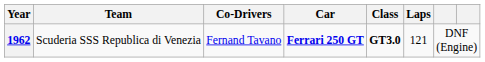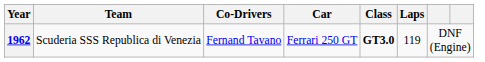 <table class="wikitable" style="text-align:center; font-size:90%">
 <tr>
 <th>Year</th>
 <th>Team</th>
 <th>Co-Drivers</th>
 <th>Car</th>
 <th>Class</th>
 <th>Laps</th>
 <th></th>
 <th></th>
 </tr>
 <tr>
 <th><a href='#'>1962</a></th>
 <td align=left> Scuderia SSS Republica di Venezia</td>
 <td align=left> <a href='#'>Fernand Tavano</a></td>
-<td align=left><strong><a href='#'>Ferrari 250  GT</a></strong></td>
+<td align=left><a href='#'>Ferrari 250  GT</a></td>
 <td><strong>GT3.0</strong></td>
-<td>121</td>
+<td>119</td>
 <td colspan=2>DNF<br>(Engine)</td>
 </tr>
 </table>
